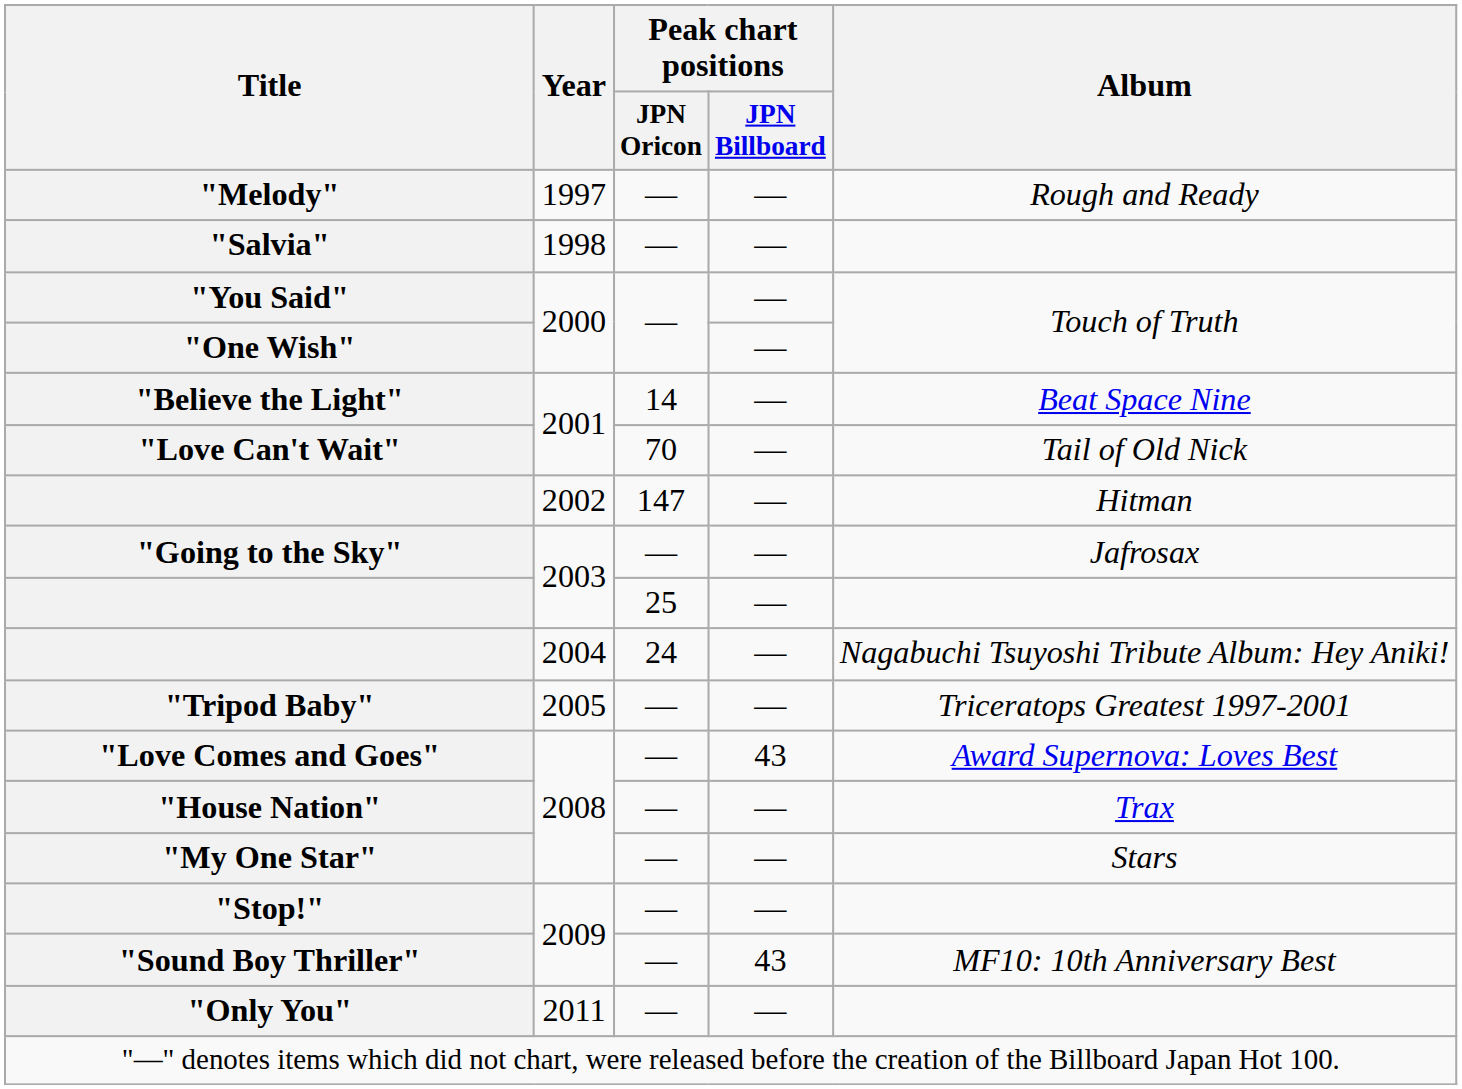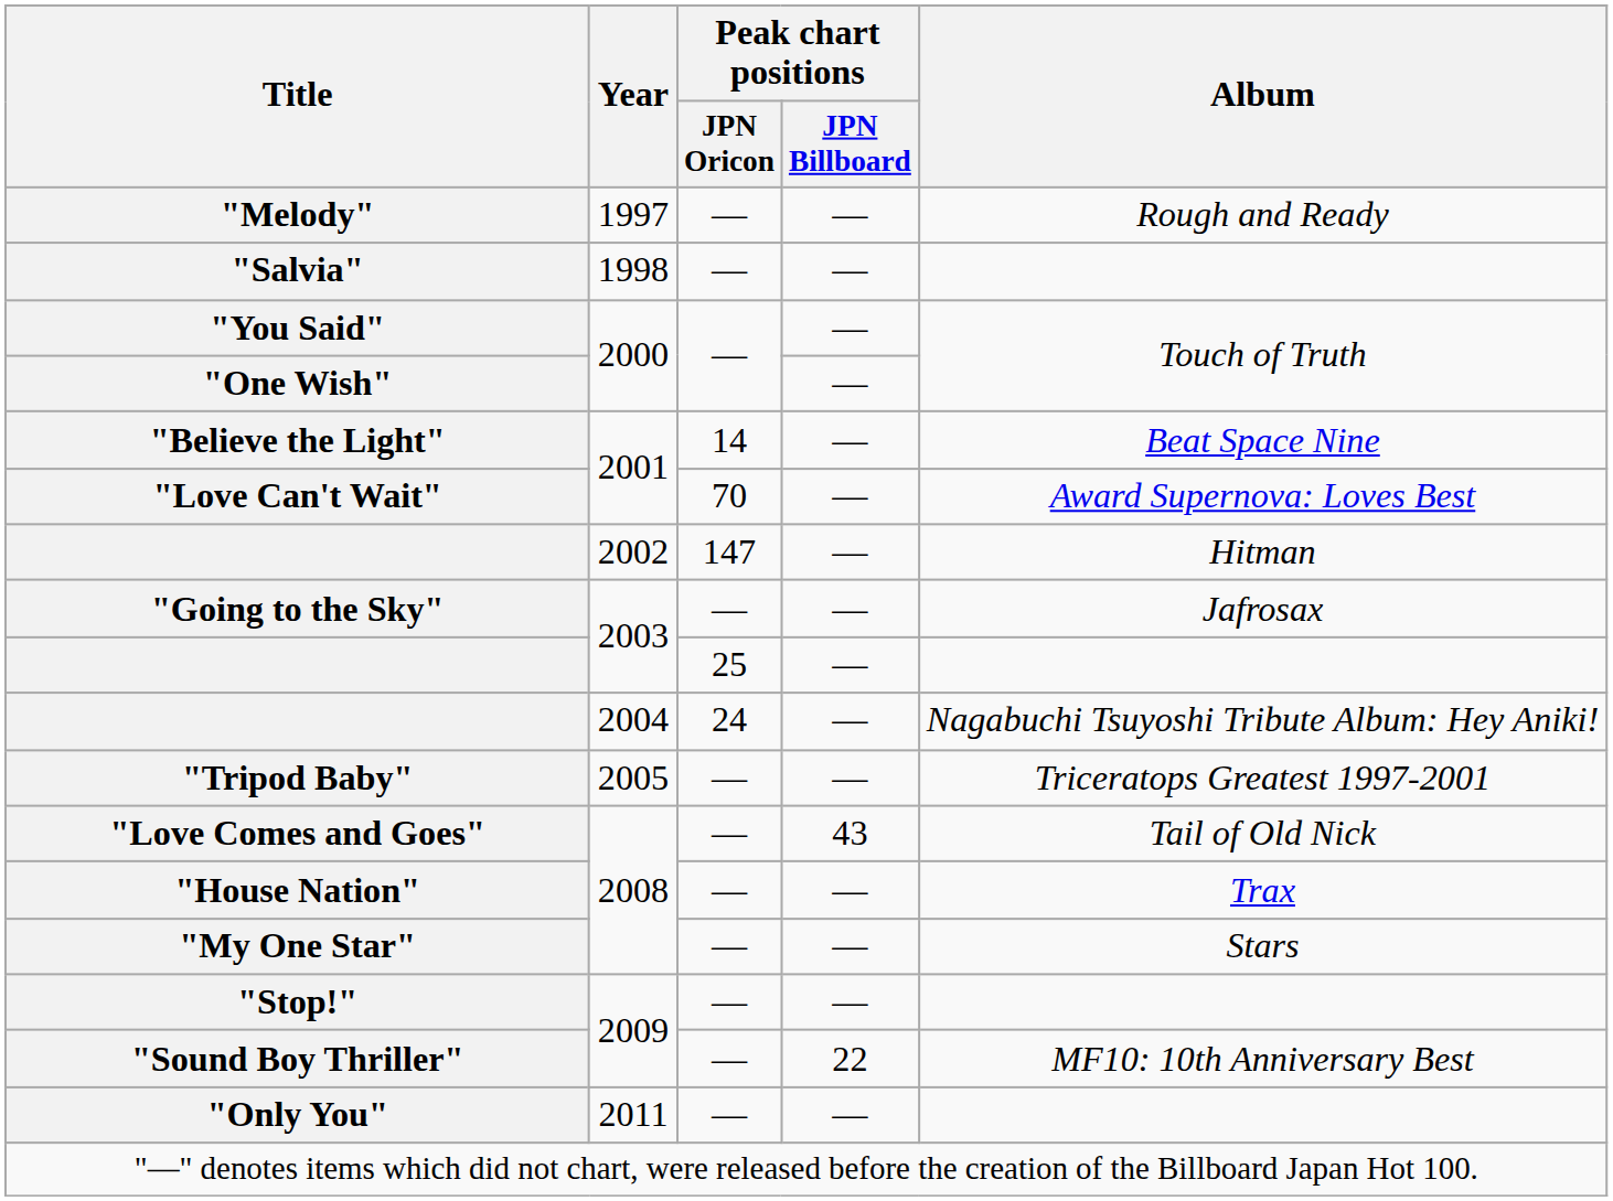 <table class="wikitable plainrowheaders" style="text-align:center;">
 <tr>
 <th scope="col" rowspan="2" style="width:16em;">Title</th>
 <th scope="col" rowspan="2">Year</th>
 <th scope="col" colspan="2">Peak chart positions</th>
 <th scope="col" rowspan="2">Album</th>
 </tr>
 <tr>
 <th style="width:3em;font-size:85%">JPN<br>Oricon<br></th>
 <th style="width:3em;font-size:85%"><a href='#'>JPN<br>Billboard</a><br></th>
 </tr>
 <tr>
 <th scope="row">"Melody"<br></th>
 <td>1997</td>
 <td>—</td>
 <td>—</td>
 <td><em>Rough and Ready</em></td>
 </tr>
 <tr>
 <th scope="row">"Salvia"<br></th>
 <td>1998</td>
 <td>—</td>
 <td>—</td>
 <td></td>
 </tr>
 <tr>
 <th scope="row">"You Said"<br></th>
 <td rowspan="2">2000</td>
 <td rowspan="2">—</td>
 <td>—</td>
 <td rowspan="2"><em>Touch of Truth</em></td>
 </tr>
 <tr>
 <th scope="row">"One Wish"<br></th>
 <td>—</td>
 </tr>
 <tr>
 <th scope="row">"Believe the Light"<br></th>
 <td rowspan="2">2001</td>
 <td>14</td>
 <td>—</td>
 <td><em><a href='#'>Beat Space Nine</a></em></td>
 </tr>
 <tr>
 <th scope="row">"Love Can't Wait"<br></th>
 <td>70</td>
 <td>—</td>
-<td><em>Tail of Old Nick</em></td>
+<td><em><a href='#'>Award Supernova: Loves Best</a></em></td>
 </tr>
 <tr>
 <th scope="row"><br></th>
 <td>2002</td>
 <td>147</td>
 <td>—</td>
 <td><em>Hitman</em></td>
 </tr>
 <tr>
 <th scope="row">"Going to the Sky"<br></th>
 <td rowspan="2">2003</td>
 <td>—</td>
 <td>—</td>
 <td><em>Jafrosax</em></td>
 </tr>
 <tr>
 <th scope="row"><br></th>
 <td>25</td>
 <td>—</td>
 <td></td>
 </tr>
 <tr>
 <th scope="row"><br></th>
 <td>2004</td>
 <td>24</td>
 <td>—</td>
 <td><em>Nagabuchi Tsuyoshi Tribute Album: Hey Aniki!</em></td>
 </tr>
 <tr>
 <th scope="row">"Tripod Baby"<br></th>
 <td>2005</td>
 <td>—</td>
 <td>—</td>
 <td><em>Triceratops Greatest 1997-2001</em></td>
 </tr>
 <tr>
 <th scope="row">"Love Comes and Goes"<br></th>
 <td rowspan="3">2008</td>
 <td>—</td>
 <td>43</td>
-<td><em><a href='#'>Award Supernova: Loves Best</a></em></td>
+<td><em>Tail of Old Nick</em></td>
 </tr>
 <tr>
 <th scope="row">"House Nation"<br></th>
 <td>—</td>
 <td>—</td>
 <td><em><a href='#'>Trax</a></em></td>
 </tr>
 <tr>
 <th scope="row">"My One Star"<br></th>
 <td>—</td>
 <td>—</td>
 <td><em>Stars</em></td>
 </tr>
 <tr>
 <th scope="row">"Stop!"<br></th>
 <td rowspan="2">2009</td>
 <td>—</td>
 <td>—</td>
 <td></td>
 </tr>
 <tr>
 <th scope="row">"Sound Boy Thriller"<br></th>
 <td>—</td>
-<td>43</td>
+<td>22</td>
 <td><em>MF10: 10th Anniversary Best</em></td>
 </tr>
 <tr>
 <th scope="row">"Only You"<br></th>
 <td>2011</td>
 <td>—</td>
 <td>—</td>
 <td></td>
 </tr>
 <tr>
 <td colspan="12" align="center" style="font-size:90%;">"—" denotes items which did not chart, were released before the creation of the Billboard Japan Hot 100.</td>
 </tr>
 </table>
